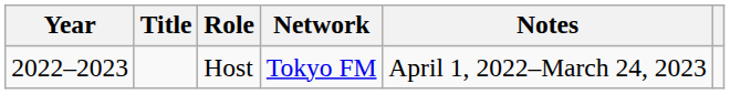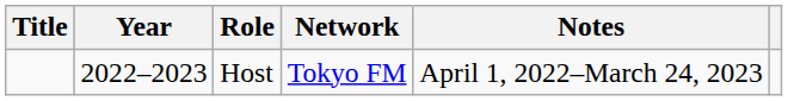 <table class="wikitable sortable">
 <tr>
+<th>Title</th>
 <th>Year</th>
-<th>Title</th>
 <th>Role</th>
 <th>Network</th>
 <th>Notes</th>
 <th class="unsortable"></th>
 </tr>
 <tr>
+<td></td>
 <td>2022–2023</td>
-<td></td>
 <td>Host</td>
 <td><a href='#'>Tokyo FM</a></td>
 <td>April 1, 2022–March 24, 2023</td>
 <td></td>
 </tr>
 </table>
